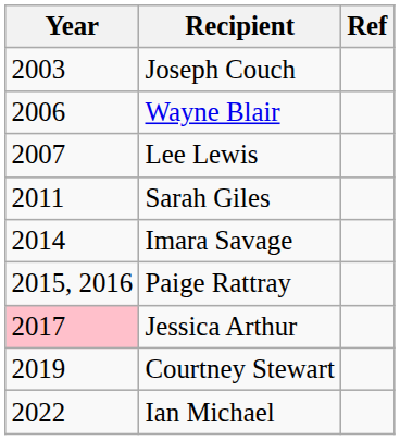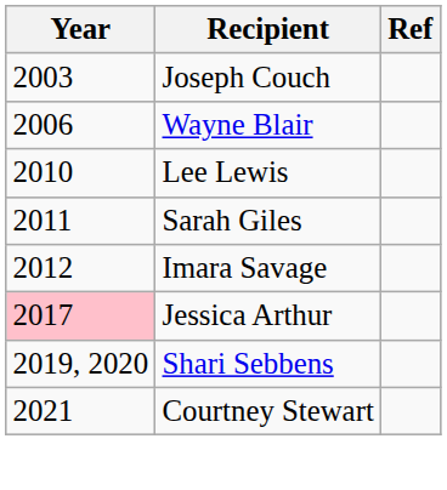 <table class="wikitable">
 <tr>
 <th>Year</th>
 <th>Recipient</th>
 <th>Ref</th>
 </tr>
 <tr>
 <td>2003</td>
 <td>Joseph Couch</td>
 <td></td>
 </tr>
 <tr>
 <td>2006</td>
 <td><a href='#'>Wayne Blair</a></td>
 <td></td>
 </tr>
 <tr>
-<td>2007</td>
+<td>2010</td>
 <td>Lee Lewis</td>
 <td></td>
 </tr>
 <tr>
 <td>2011</td>
 <td>Sarah Giles</td>
 <td></td>
 </tr>
 <tr>
-<td>2014</td>
+<td>2012</td>
 <td>Imara Savage</td>
-<td></td>
-</tr>
-<tr>
-<td>2015, 2016</td>
-<td>Paige Rattray</td>
 <td></td>
 </tr>
 <tr>
 <td style="background: pink;">2017</td>
 <td>Jessica Arthur</td>
 <td></td>
 </tr>
 <tr>
-<td>2019</td>
+<td>2019, 2020</td>
+<td><a href='#'>Shari Sebbens</a></td>
+<td></td>
+</tr>
+<tr>
+<td>2021</td>
 <td>Courtney Stewart</td>
 <td></td>
 </tr>
-<tr>
-<td>2022</td>
-<td>Ian Michael</td>
-<td></td>
-</tr>
 </table>
